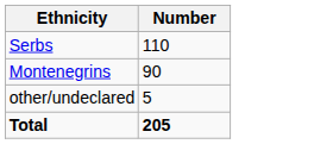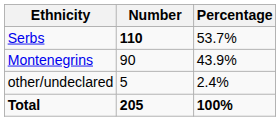 <table class="wikitable">
 <tr>
 <th width="100px">Ethnicity</th>
 <th width="80px">Number</th>
+<th width="80px">Percentage</th>
 </tr>
 <tr>
 <td><a href='#'>Serbs</a></td>
-<td>110</td>
+<td><strong>110</strong></td>
+<td>53.7%</td>
 </tr>
 <tr>
 <td><a href='#'>Montenegrins</a></td>
 <td>90</td>
+<td>43.9%</td>
 </tr>
 <tr>
 <td>other/undeclared</td>
 <td>5</td>
+<td>2.4%</td>
 </tr>
 <tr>
 <td><strong>Total</strong></td>
 <td><strong>205</strong></td>
+<td><strong>100%</strong></td>
 </tr>
 </table>
